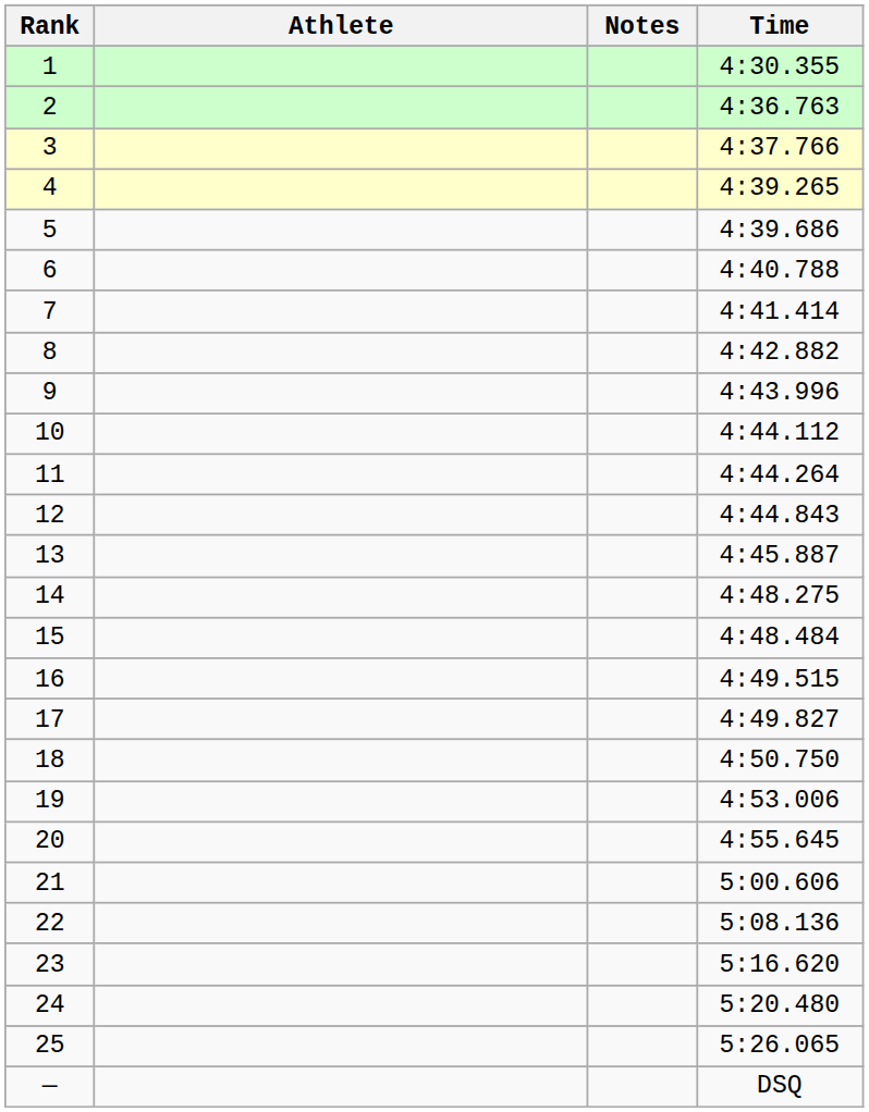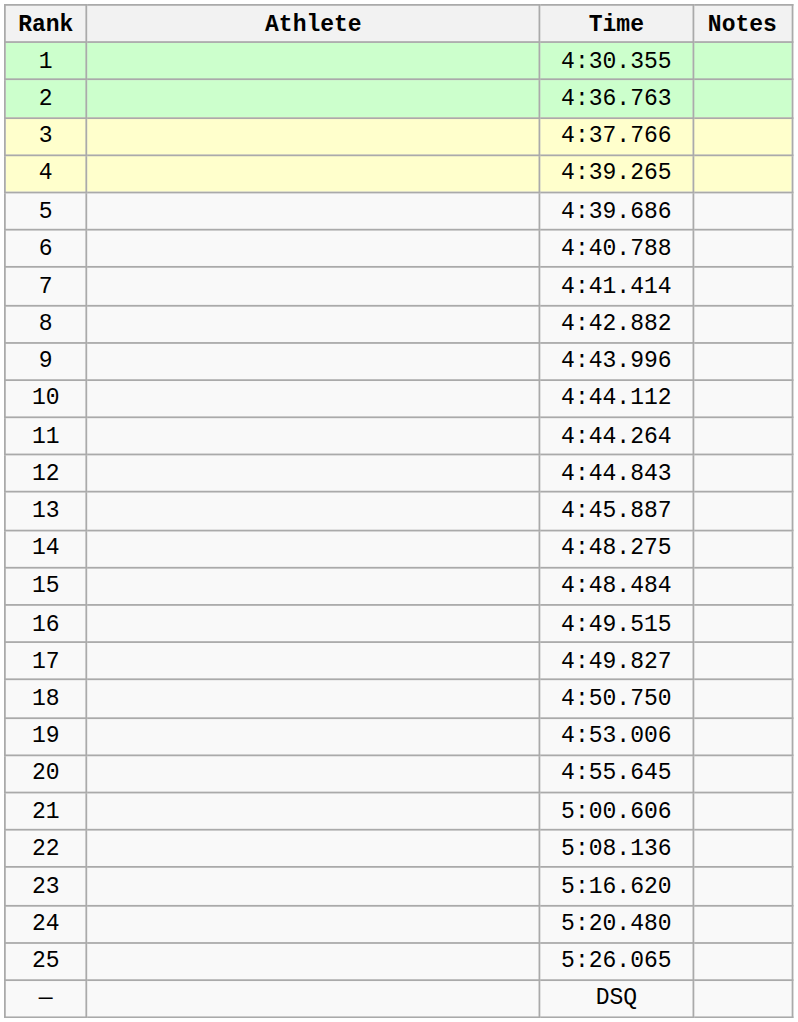 <table class=wikitable style="text-align:center">
 <tr>
 <th width=40>Rank</th>
 <th width=250>Athlete</th>
+<th width=80>Time</th>
 <th width=50>Notes</th>
-<th width=80>Time</th>
 </tr>
 <tr bgcolor="ccffcc">
 <td>1</td>
 <td align=left></td>
+<td>4:30.355</td>
 <td></td>
-<td>4:30.355</td>
 </tr>
 <tr bgcolor="ccffcc">
 <td>2</td>
 <td align=left></td>
+<td>4:36.763</td>
 <td></td>
-<td>4:36.763</td>
 </tr>
 <tr bgcolor="#ffffcc">
 <td>3</td>
 <td align=left></td>
+<td>4:37.766</td>
 <td></td>
-<td>4:37.766</td>
 </tr>
 <tr bgcolor="#ffffcc">
 <td>4</td>
 <td align=left></td>
+<td>4:39.265</td>
 <td></td>
-<td>4:39.265</td>
 </tr>
 <tr>
 <td>5</td>
 <td align=left></td>
+<td>4:39.686</td>
 <td></td>
-<td>4:39.686</td>
 </tr>
 <tr>
 <td>6</td>
 <td align=left></td>
+<td>4:40.788</td>
 <td></td>
-<td>4:40.788</td>
 </tr>
 <tr>
 <td>7</td>
 <td align=left></td>
+<td>4:41.414</td>
 <td></td>
-<td>4:41.414</td>
 </tr>
 <tr>
 <td>8</td>
 <td align=left></td>
+<td>4:42.882</td>
 <td></td>
-<td>4:42.882</td>
 </tr>
 <tr>
 <td>9</td>
 <td align=left></td>
+<td>4:43.996</td>
 <td></td>
-<td>4:43.996</td>
 </tr>
 <tr>
 <td>10</td>
 <td align=left></td>
+<td>4:44.112</td>
 <td></td>
-<td>4:44.112</td>
 </tr>
 <tr>
 <td>11</td>
 <td align=left></td>
+<td>4:44.264</td>
 <td></td>
-<td>4:44.264</td>
 </tr>
 <tr>
 <td>12</td>
 <td align=left></td>
+<td>4:44.843</td>
 <td></td>
-<td>4:44.843</td>
 </tr>
 <tr>
 <td>13</td>
 <td align=left></td>
+<td>4:45.887</td>
 <td></td>
-<td>4:45.887</td>
 </tr>
 <tr>
 <td>14</td>
 <td align=left></td>
+<td>4:48.275</td>
 <td></td>
-<td>4:48.275</td>
 </tr>
 <tr>
 <td>15</td>
 <td align=left></td>
+<td>4:48.484</td>
 <td></td>
-<td>4:48.484</td>
 </tr>
 <tr>
 <td>16</td>
 <td align=left></td>
+<td>4:49.515</td>
 <td></td>
-<td>4:49.515</td>
 </tr>
 <tr>
 <td>17</td>
 <td align=left></td>
+<td>4:49.827</td>
 <td></td>
-<td>4:49.827</td>
 </tr>
 <tr>
 <td>18</td>
 <td align=left></td>
+<td>4:50.750</td>
 <td></td>
-<td>4:50.750</td>
 </tr>
 <tr>
 <td>19</td>
 <td align=left></td>
+<td>4:53.006</td>
 <td></td>
-<td>4:53.006</td>
 </tr>
 <tr>
 <td>20</td>
 <td align=left></td>
+<td>4:55.645</td>
 <td></td>
-<td>4:55.645</td>
 </tr>
 <tr>
 <td>21</td>
 <td align=left></td>
+<td>5:00.606</td>
 <td></td>
-<td>5:00.606</td>
 </tr>
 <tr>
 <td>22</td>
 <td align=left></td>
+<td>5:08.136</td>
 <td></td>
-<td>5:08.136</td>
 </tr>
 <tr>
 <td>23</td>
 <td align=left></td>
+<td>5:16.620</td>
 <td></td>
-<td>5:16.620</td>
 </tr>
 <tr>
 <td>24</td>
 <td align=left></td>
+<td>5:20.480</td>
 <td></td>
-<td>5:20.480</td>
 </tr>
 <tr>
 <td>25</td>
 <td align=left></td>
+<td>5:26.065</td>
 <td></td>
-<td>5:26.065</td>
 </tr>
 <tr>
 <td>—</td>
 <td align=left></td>
+<td>DSQ</td>
 <td></td>
-<td>DSQ</td>
 </tr>
 </table>
